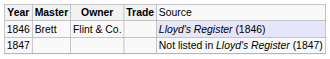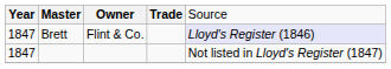 <table class="sortable wikitable">
 <tr>
 <th>Year</th>
 <th>Master</th>
 <th>Owner</th>
 <th>Trade</th>
 <td>Source</td>
 </tr>
 <tr>
-<td>1846</td>
+<td>1847</td>
 <td>Brett</td>
 <td>Flint & Co.</td>
 <td></td>
 <td style="background: lavender;"><em>Lloyd's Register</em> (1846)</td>
 </tr>
 <tr>
 <td>1847</td>
 <td></td>
 <td></td>
 <td></td>
 <td>Not listed in <em>Lloyd's Register</em> (1847)</td>
 </tr>
 <tr>
 </tr>
 </table>
